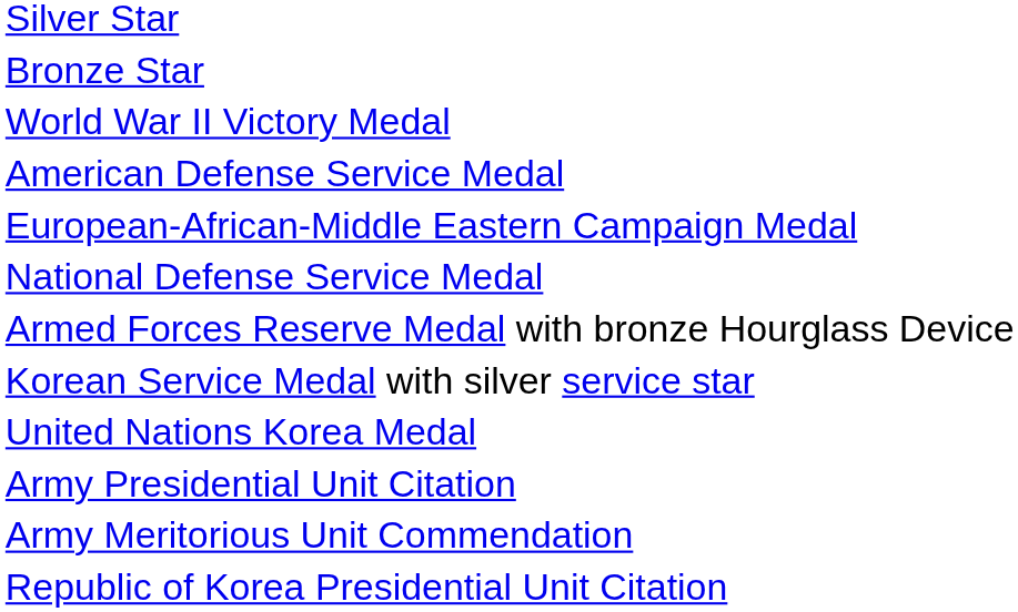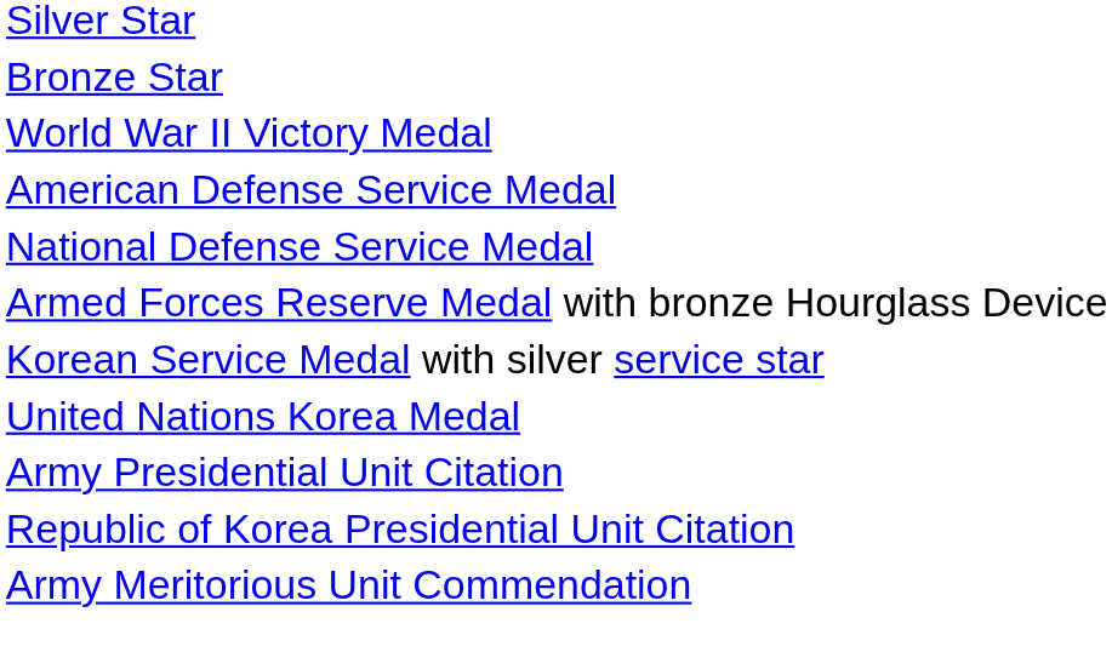 <table>
 <tr>
 <td></td>
 <td><a href='#'>Silver Star</a></td>
 </tr>
 <tr>
 <td></td>
 <td><a href='#'>Bronze Star</a></td>
 </tr>
 <tr>
 <td></td>
 <td><a href='#'>World War II Victory Medal</a></td>
 </tr>
 <tr>
 <td></td>
 <td><a href='#'>American Defense Service Medal</a></td>
-</tr>
-<tr>
-<td></td>
-<td><a href='#'>European-African-Middle Eastern Campaign Medal</a></td>
 </tr>
 <tr>
 <td></td>
 <td><a href='#'>National Defense Service Medal</a></td>
 </tr>
 <tr>
 <td></td>
 <td><a href='#'>Armed Forces Reserve Medal</a> with bronze Hourglass Device</td>
 </tr>
 <tr>
 <td></td>
 <td><a href='#'>Korean Service Medal</a> with silver <a href='#'>service star</a></td>
 </tr>
 <tr>
 <td></td>
 <td><a href='#'>United Nations Korea Medal</a></td>
 </tr>
 <tr>
 <td></td>
 <td><a href='#'>Army Presidential Unit Citation</a></td>
 </tr>
 <tr>
 <td></td>
-<td><a href='#'>Army Meritorious Unit Commendation</a></td>
+<td><a href='#'>Republic of Korea Presidential Unit Citation</a></td>
 </tr>
 <tr>
 <td></td>
-<td><a href='#'>Republic of Korea Presidential Unit Citation</a></td>
+<td><a href='#'>Army Meritorious Unit Commendation</a></td>
 </tr>
 </table>
